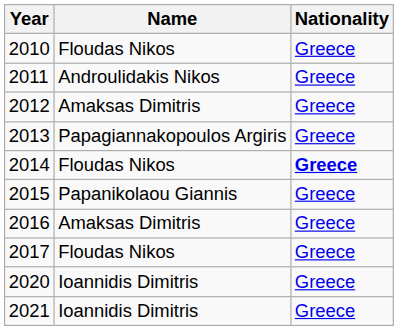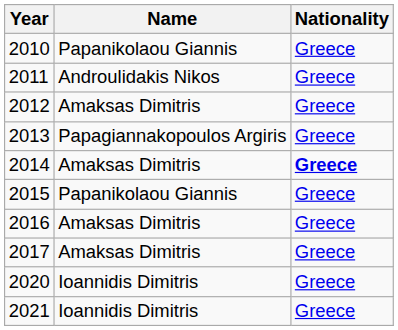 <table class="wikitable sortable">
 <tr>
 <th>Year</th>
 <th>Name</th>
 <th>Nationality</th>
 </tr>
 <tr>
 <td>2010</td>
-<td>Floudas Nikos</td>
+<td>Papanikolaou Giannis</td>
 <td><a href='#'>Greece</a></td>
 </tr>
 <tr>
 <td>2011</td>
 <td>Androulidakis Nikos</td>
 <td><a href='#'>Greece</a></td>
 </tr>
 <tr>
 <td>2012</td>
 <td>Amaksas Dimitris</td>
 <td><a href='#'>Greece</a></td>
 </tr>
 <tr>
 <td>2013</td>
 <td>Papagiannakopoulos Argiris</td>
 <td><a href='#'>Greece</a></td>
 </tr>
 <tr>
 <td>2014</td>
-<td>Floudas Nikos</td>
+<td>Amaksas Dimitris</td>
 <td><strong><a href='#'>Greece</a></strong></td>
 </tr>
 <tr>
 <td>2015</td>
 <td>Papanikolaou Giannis</td>
 <td><a href='#'>Greece</a></td>
 </tr>
 <tr>
 <td>2016</td>
 <td>Amaksas Dimitris</td>
 <td><a href='#'>Greece</a></td>
 </tr>
 <tr>
 <td>2017</td>
-<td>Floudas Nikos</td>
+<td>Amaksas Dimitris</td>
 <td><a href='#'>Greece</a></td>
 </tr>
 <tr>
 <td>2020</td>
 <td>Ioannidis Dimitris</td>
 <td><a href='#'>Greece</a></td>
 </tr>
 <tr>
 <td>2021</td>
 <td>Ioannidis Dimitris</td>
 <td><a href='#'>Greece</a></td>
 </tr>
 </table>
